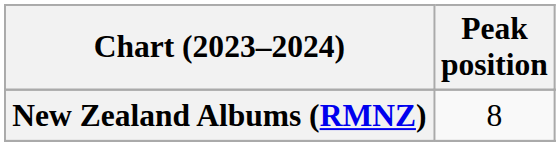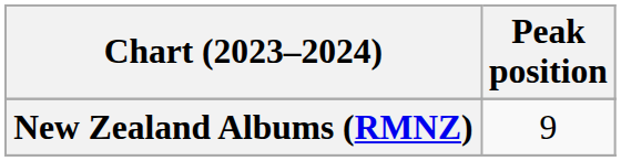 <table class="wikitable sortable plainrowheaders" style="text-align:center">
 <tr>
 <th scope="col">Chart (2023–2024)</th>
 <th scope="col">Peak<br>position</th>
 </tr>
 <tr>
 </tr>
 <tr>
 </tr>
 <tr>
 <th scope="row">New Zealand Albums (<a href='#'>RMNZ</a>)</th>
-<td>8</td>
+<td>9</td>
 </tr>
 <tr>
 </tr>
 <tr>
 </tr>
 <tr>
 </tr>
 <tr>
 </tr>
 </table>
